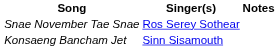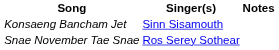 <table>
 <tr>
 <th>Song</th>
 <th>Singer(s)</th>
 <th>Notes</th>
 </tr>
 <tr>
+<td><em>Konsaeng Bancham Jet</em></td>
+<td><a href='#'>Sinn Sisamouth</a></td>
+<td></td>
+</tr>
+<tr>
 <td><em>Snae November Tae Snae</em></td>
 <td><a href='#'>Ros Serey Sothear</a></td>
 <td></td>
 </tr>
-<tr>
-<td><em>Konsaeng Bancham Jet</em></td>
-<td><a href='#'>Sinn Sisamouth</a></td>
-<td></td>
-</tr>
 </table>
